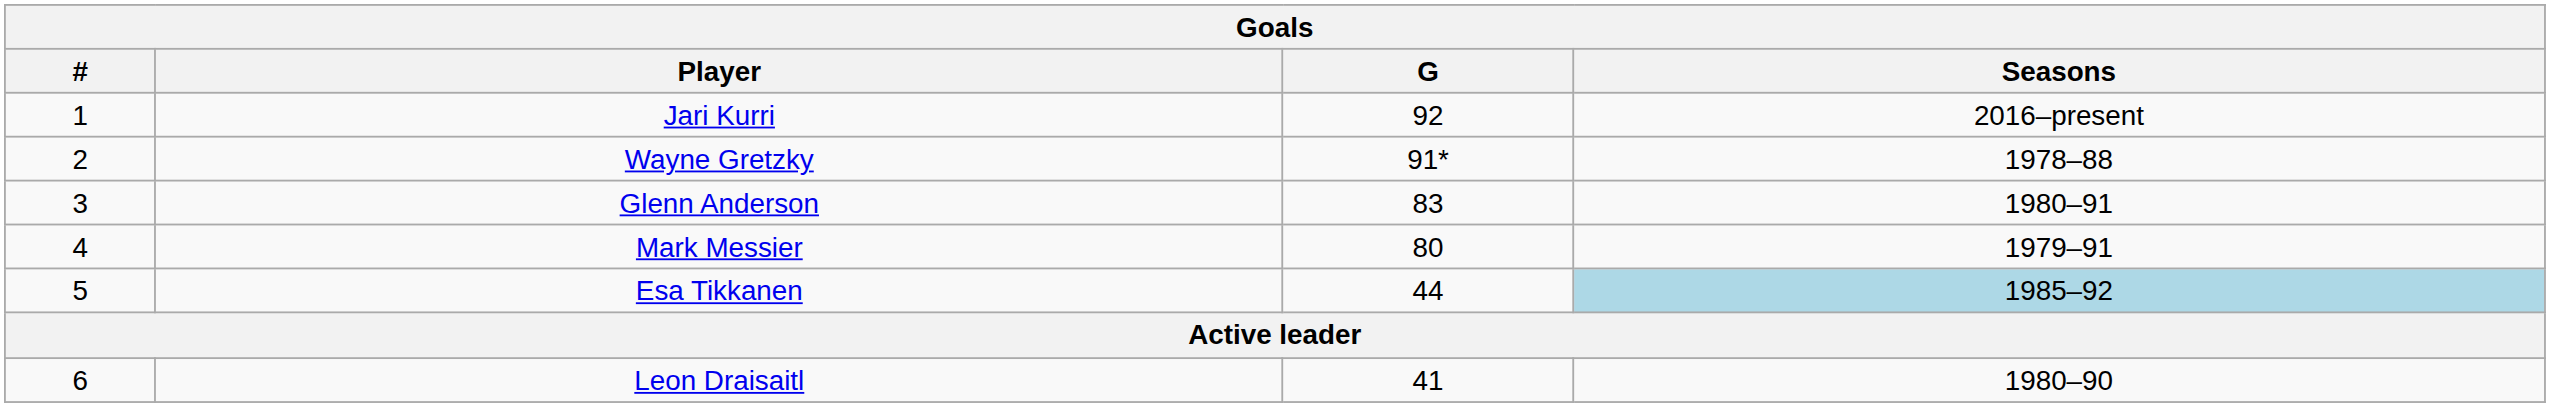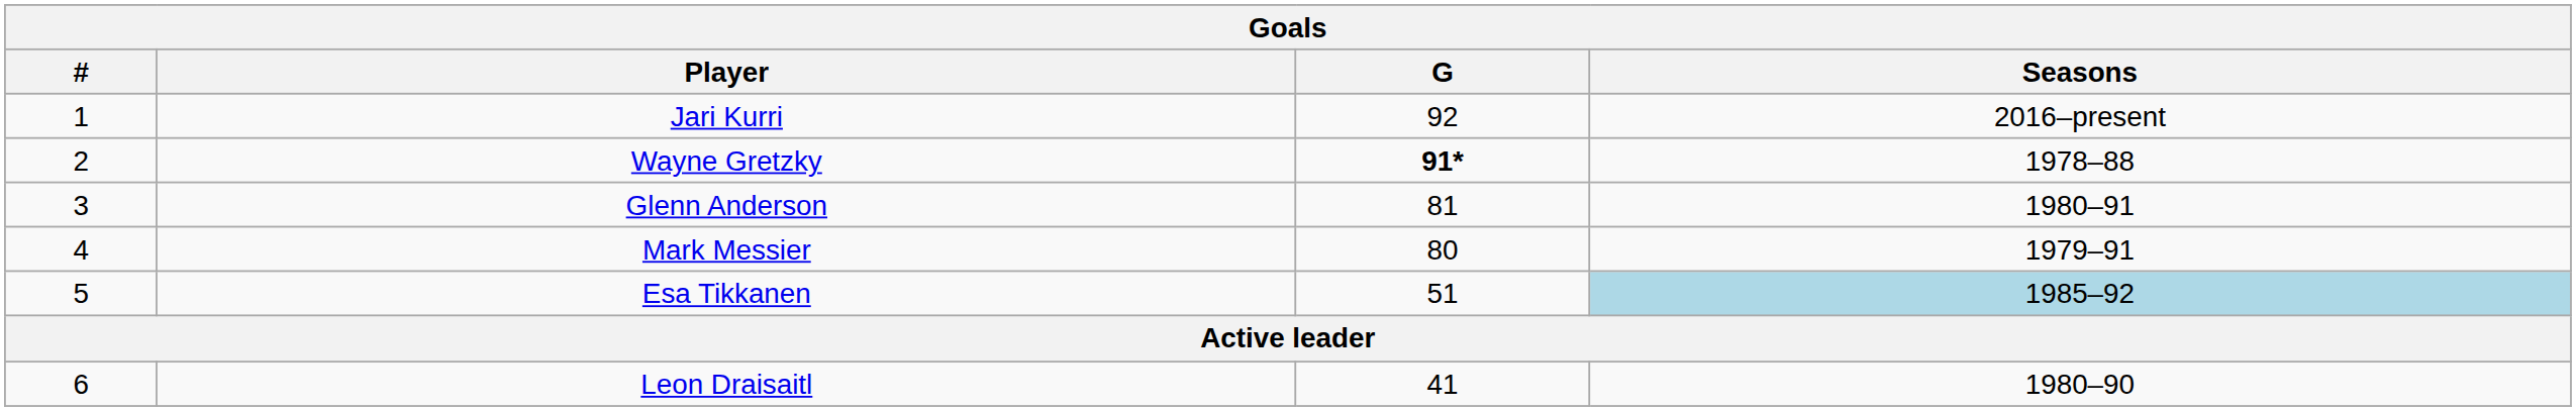 <table class="wikitable" style="text-align: center; font-size: 95%" width="70%">
 <tr>
 <th colspan="4">Goals</th>
 </tr>
 <tr>
 <th>#</th>
 <th>Player</th>
 <th>G</th>
 <th>Seasons</th>
 </tr>
 <tr>
 <td>1</td>
 <td><a href='#'>Jari Kurri</a></td>
 <td>92</td>
 <td>2016–present</td>
 </tr>
 <tr>
 <td>2</td>
 <td><a href='#'>Wayne Gretzky</a></td>
-<td>91*</td>
+<td><strong>91*</strong></td>
 <td>1978–88</td>
 </tr>
 <tr>
 <td>3</td>
 <td><a href='#'>Glenn Anderson</a></td>
-<td>83</td>
+<td>81</td>
 <td>1980–91</td>
 </tr>
 <tr>
 <td>4</td>
 <td><a href='#'>Mark Messier</a></td>
 <td>80</td>
 <td>1979–91</td>
 </tr>
 <tr>
 <td>5</td>
 <td><a href='#'>Esa Tikkanen</a></td>
-<td>44</td>
+<td>51</td>
 <td style="background: lightblue;">1985–92</td>
 </tr>
 <tr>
 <th colspan="4">Active leader</th>
 </tr>
 <tr>
 <td>6</td>
 <td><a href='#'>Leon Draisaitl</a></td>
 <td>41</td>
 <td>1980–90</td>
 </tr>
 </table>
